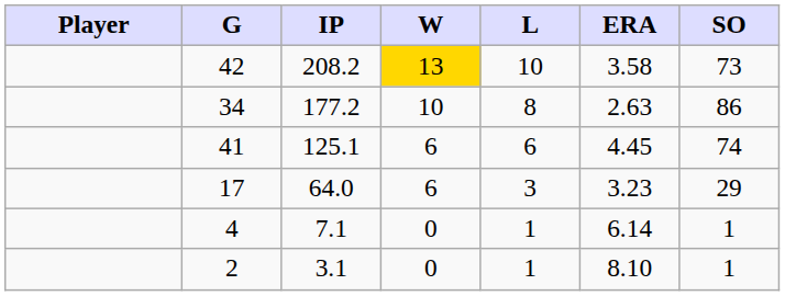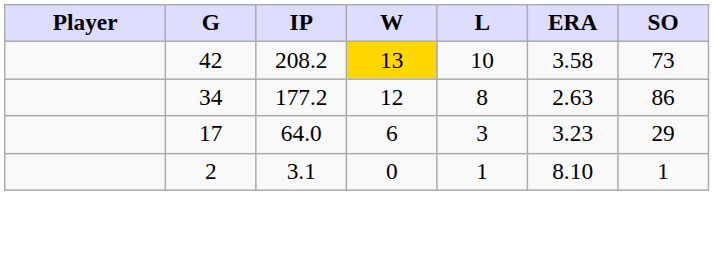 <table class="wikitable sortable">
 <tr>
 <th style="background:#ddf; width:16%;">Player</th>
 <th style="background:#ddf; width:9%;">G</th>
 <th style="background:#ddf; width:9%;">IP</th>
 <th style="background:#ddf; width:9%;">W</th>
 <th style="background:#ddf; width:9%;">L</th>
 <th style="background:#ddf; width:9%;">ERA</th>
 <th style="background:#ddf; width:9%;">SO</th>
 </tr>
 <tr style="text-align:center;">
 <td></td>
 <td>42</td>
 <td>208.2</td>
 <td style="background: gold;">13</td>
 <td>10</td>
 <td>3.58</td>
 <td>73</td>
 </tr>
 <tr style="text-align:center;">
 <td></td>
 <td>34</td>
 <td>177.2</td>
-<td>10</td>
+<td>12</td>
 <td>8</td>
 <td>2.63</td>
 <td>86</td>
-</tr>
-<tr style="text-align:center;">
-<td></td>
-<td>41</td>
-<td>125.1</td>
-<td>6</td>
-<td>6</td>
-<td>4.45</td>
-<td>74</td>
 </tr>
 <tr style="text-align:center;">
 <td></td>
 <td>17</td>
 <td>64.0</td>
 <td>6</td>
 <td>3</td>
 <td>3.23</td>
 <td>29</td>
 </tr>
 <tr style="text-align:center;">
 <td></td>
-<td>4</td>
-<td>7.1</td>
-<td>0</td>
-<td>1</td>
-<td>6.14</td>
-<td>1</td>
-</tr>
-<tr style="text-align:center;">
-<td></td>
 <td>2</td>
 <td>3.1</td>
 <td>0</td>
 <td>1</td>
 <td>8.10</td>
 <td>1</td>
 </tr>
 </table>
